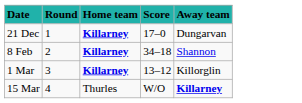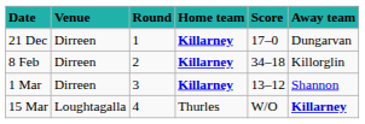 <table class="wikitable" style=" float:left; margin:0.5em auto; font-size:95%">
 <tr bgcolor="#20B2AA">
 <td><strong>Date</strong></td>
+<td><strong>Venue</strong></td>
 <td><strong>Round</strong></td>
 <td><strong>Home team</strong></td>
 <td><strong>Score</strong></td>
 <td><strong>Away team</strong></td>
 </tr>
 <tr>
 <td>21 Dec</td>
+<td>Dirreen</td>
 <td>1</td>
 <td><strong><a href='#'>Killarney</a></strong></td>
 <td>17–0</td>
 <td>Dungarvan</td>
 </tr>
 <tr>
 <td>8 Feb</td>
+<td>Dirreen</td>
 <td>2</td>
 <td><strong><a href='#'>Killarney</a></strong></td>
 <td>34–18</td>
+<td>Killorglin</td>
+</tr>
+<tr>
+<td>1 Mar</td>
+<td>Dirreen</td>
+<td>3</td>
+<td><strong><a href='#'>Killarney</a></strong></td>
+<td>13–12</td>
 <td><a href='#'>Shannon</a></td>
 </tr>
 <tr>
-<td>1 Mar</td>
-<td>3</td>
-<td><strong><a href='#'>Killarney</a></strong></td>
-<td>13–12</td>
-<td>Killorglin</td>
-</tr>
-<tr>
 <td>15 Mar</td>
+<td>Loughtagalla</td>
 <td>4</td>
 <td>Thurles</td>
 <td>W/O</td>
 <td><strong><a href='#'>Killarney</a></strong></td>
 </tr>
 </table>
